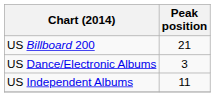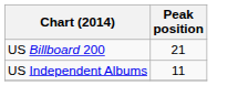 <table class="wikitable sortable">
 <tr>
 <th>Chart (2014)</th>
 <th>Peak<br>position</th>
 </tr>
 <tr>
 <td>US <a href='#'><em>Billboard</em> 200</a></td>
 <td style="text-align:center;">21</td>
 </tr>
 <tr>
-<td>US <a href='#'>Dance/Electronic Albums</a></td>
-<td style="text-align:center;">3</td>
-</tr>
-<tr>
 <td>US <a href='#'>Independent Albums</a></td>
 <td style="text-align:center;">11</td>
 </tr>
 <tr>
 </tr>
 </table>
